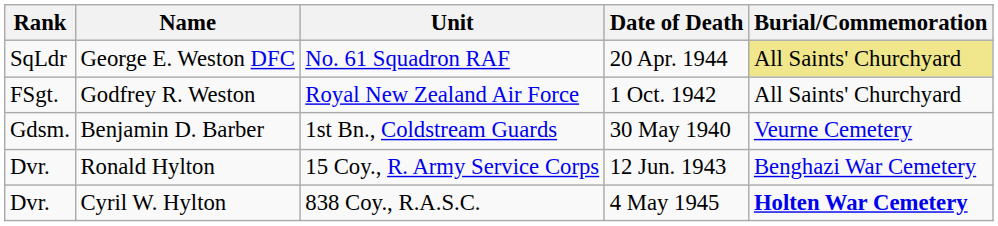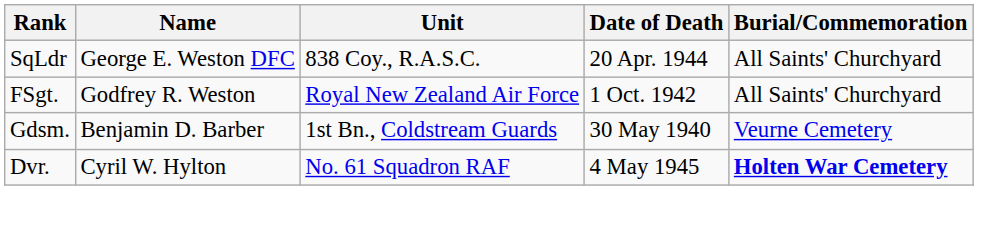 <table class="wikitable">
 <tr>
 <th>Rank</th>
 <th>Name</th>
 <th>Unit</th>
 <th>Date of Death</th>
 <th>Burial/Commemoration</th>
 </tr>
 <tr>
 <td>SqLdr</td>
 <td>George E. Weston <a href='#'>DFC</a></td>
-<td><a href='#'>No. 61 Squadron RAF</a></td>
+<td>838 Coy., R.A.S.C.</td>
 <td>20 Apr. 1944</td>
-<td style="background: khaki;">All Saints' Churchyard</td>
+<td>All Saints' Churchyard</td>
 </tr>
 <tr>
 <td>FSgt.</td>
 <td>Godfrey R. Weston</td>
 <td><a href='#'>Royal New Zealand Air Force</a></td>
 <td>1 Oct. 1942</td>
 <td>All Saints' Churchyard</td>
 </tr>
 <tr>
 <td>Gdsm.</td>
 <td>Benjamin D. Barber</td>
 <td>1st Bn., <a href='#'>Coldstream Guards</a></td>
 <td>30 May 1940</td>
 <td><a href='#'>Veurne Cemetery</a></td>
 </tr>
 <tr>
 <td>Dvr.</td>
-<td>Ronald Hylton</td>
-<td>15 Coy., <a href='#'>R. Army Service Corps</a></td>
-<td>12 Jun. 1943</td>
-<td><a href='#'>Benghazi War Cemetery</a></td>
-</tr>
-<tr>
-<td>Dvr.</td>
 <td>Cyril W. Hylton</td>
-<td>838 Coy., R.A.S.C.</td>
+<td><a href='#'>No. 61 Squadron RAF</a></td>
 <td>4 May 1945</td>
 <td><strong><a href='#'>Holten War Cemetery</a></strong></td>
 </tr>
 </table>
